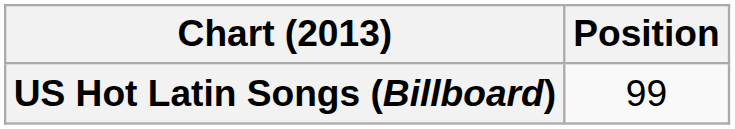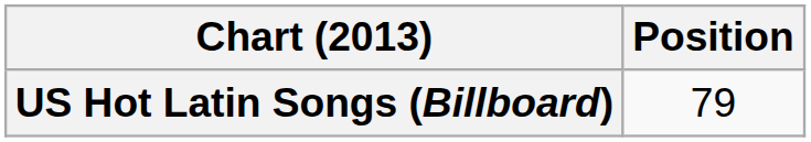 <table class="wikitable plainrowheaders" style="text-align:center;">
 <tr>
 <th scope="col">Chart (2013)</th>
 <th scope="col">Position</th>
 </tr>
 <tr>
 <th scope="row">US Hot Latin Songs (<em>Billboard</em>)</th>
-<td>99</td>
+<td>79</td>
 </tr>
 </table>
